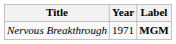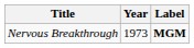 <table class="wikitable">
 <tr>
 <th>Title</th>
 <th>Year</th>
 <th>Label</th>
 </tr>
 <tr>
 <td><em>Nervous Breakthrough</em></td>
-<td>1971</td>
+<td>1973</td>
 <td><strong>MGM</strong></td>
 </tr>
 </table>
